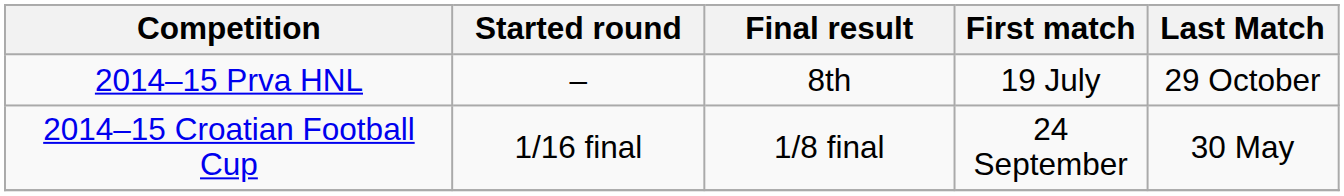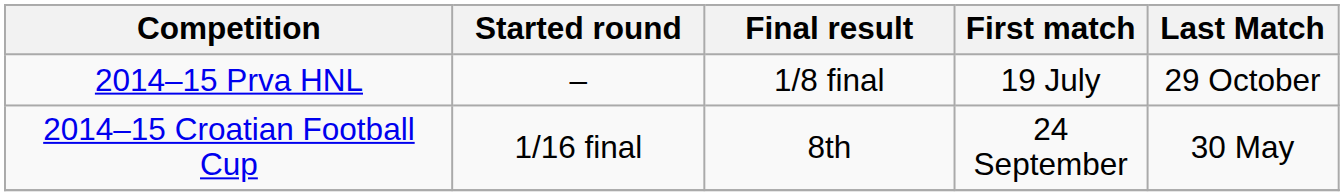 <table class="wikitable" style="text-align: center;">
 <tr>
 <th width="220">Competition</th>
 <th width="120">Started round</th>
 <th width="120">Final result</th>
 <th width="90">First match</th>
 <th width="90">Last Match</th>
 </tr>
 <tr>
 <td><a href='#'>2014–15 Prva HNL</a></td>
 <td>–</td>
-<td>8th</td>
+<td>1/8 final</td>
 <td>19 July</td>
 <td>29 October</td>
 </tr>
 <tr>
 <td><a href='#'>2014–15 Croatian Football Cup</a></td>
 <td>1/16 final</td>
-<td>1/8 final</td>
+<td>8th</td>
 <td>24 September</td>
 <td>30 May</td>
 </tr>
 <tr>
 </tr>
 </table>
